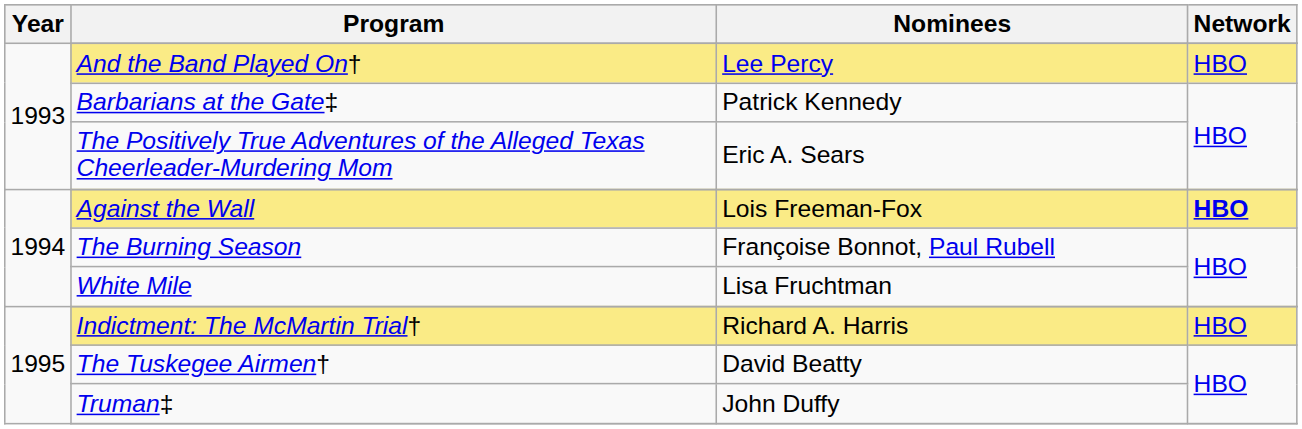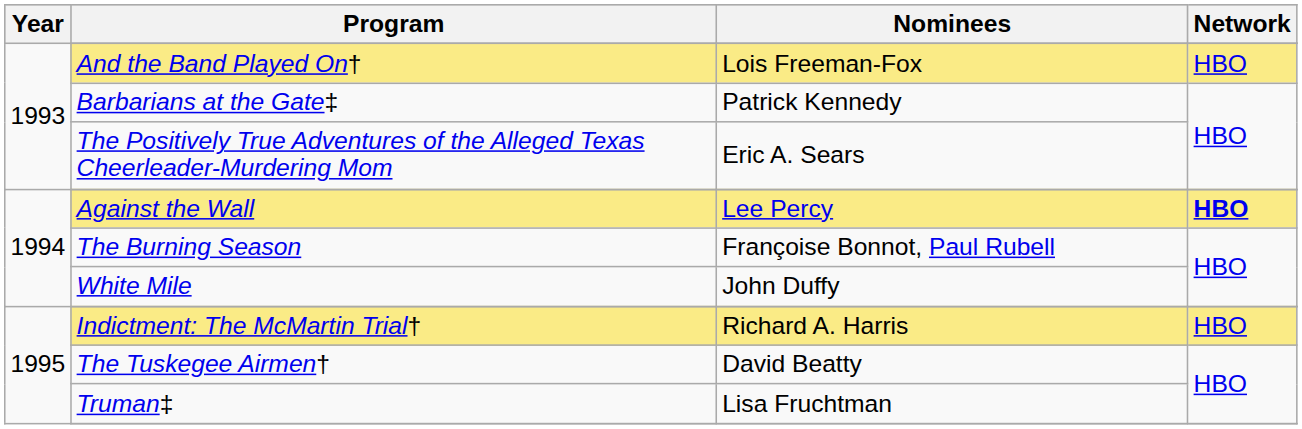 <table class="wikitable" style="width:95%">
 <tr bgcolor="#bebebe">
 <th width="5%">Year</th>
 <th width="55%">Program</th>
 <th width="40%">Nominees</th>
 <th width="10%">Network</th>
 </tr>
 <tr>
 <td rowspan=4 style="text-align:center">1993<br></td>
 </tr>
 <tr style="background:#FAEB86">
 <td><em><a href='#'>And the Band Played On</a></em>†</td>
-<td><a href='#'>Lee Percy</a></td>
+<td>Lois Freeman-Fox</td>
 <td><a href='#'>HBO</a></td>
 </tr>
 <tr>
 <td><em><a href='#'>Barbarians at the Gate</a></em>‡</td>
 <td>Patrick Kennedy</td>
 <td rowspan="2"><a href='#'>HBO</a></td>
 </tr>
 <tr>
 <td><em><a href='#'>The Positively True Adventures of the Alleged Texas Cheerleader-Murdering Mom</a></em></td>
 <td>Eric A. Sears</td>
 </tr>
 <tr>
 <td rowspan=4 style="text-align:center">1994<br></td>
 </tr>
 <tr style="background:#FAEB86">
 <td><em><a href='#'>Against the Wall</a></em></td>
-<td>Lois Freeman-Fox</td>
+<td><a href='#'>Lee Percy</a></td>
 <td><strong><a href='#'>HBO</a></strong></td>
 </tr>
 <tr>
 <td><em><a href='#'>The Burning Season</a></em></td>
 <td>Françoise Bonnot, <a href='#'>Paul Rubell</a></td>
 <td rowspan="2"><a href='#'>HBO</a></td>
 </tr>
 <tr>
 <td><em><a href='#'>White Mile</a></em></td>
-<td>Lisa Fruchtman</td>
+<td>John Duffy</td>
 </tr>
 <tr>
 <td rowspan=5 style="text-align:center">1995<br></td>
 </tr>
 <tr style="background:#FAEB86">
 <td><em><a href='#'>Indictment: The McMartin Trial</a></em>†</td>
 <td>Richard A. Harris</td>
 <td><a href='#'>HBO</a></td>
 </tr>
 <tr>
 <td><em><a href='#'>The Tuskegee Airmen</a></em>†</td>
 <td>David Beatty</td>
 <td rowspan="2"><a href='#'>HBO</a></td>
 </tr>
 <tr>
 <td><em><a href='#'>Truman</a></em>‡</td>
-<td>John Duffy</td>
+<td>Lisa Fruchtman</td>
 </tr>
 <tr>
 </tr>
 </table>
